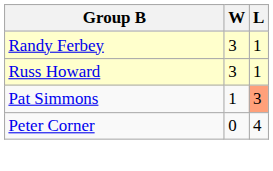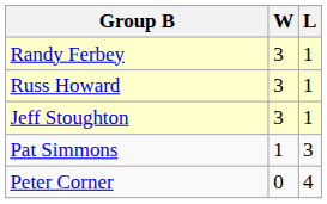 <table class="wikitable">
 <tr>
 <th width=200>Group B</th>
 <th>W</th>
 <th>L</th>
 </tr>
 <tr bgcolor=#ffffcc>
 <td> <a href='#'>Randy Ferbey</a></td>
 <td>3</td>
 <td>1</td>
 </tr>
 <tr bgcolor=#ffffcc>
 <td> <a href='#'>Russ Howard</a></td>
 <td>3</td>
 <td>1</td>
 </tr>
+<tr bgcolor=#ffffcc>
+<td> <a href='#'>Jeff Stoughton</a></td>
+<td>3</td>
+<td>1</td>
+</tr>
 <tr>
 <td> <a href='#'>Pat Simmons</a></td>
 <td>1</td>
-<td style="background: lightsalmon;">3</td>
+<td>3</td>
 </tr>
 <tr>
 <td> <a href='#'>Peter Corner</a></td>
 <td>0</td>
 <td>4</td>
 </tr>
 </table>
